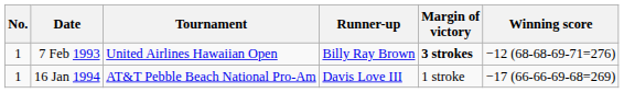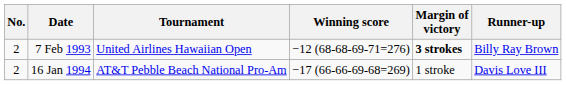 <table class="wikitable" style="font-size:95%;">
 <tr>
 <th>No.</th>
 <th>Date</th>
 <th>Tournament</th>
+<th>Winning score</th>
+<th>Margin of<br>victory</th>
 <th>Runner-up</th>
-<th>Margin of<br>victory</th>
-<th>Winning score</th>
 </tr>
 <tr>
-<td align=center>1</td>
+<td align=center>2</td>
 <td align=right>7 Feb <a href='#'>1993</a></td>
 <td><a href='#'>United Airlines Hawaiian Open</a></td>
+<td>−12 (68-68-69-71=276)</td>
+<td><strong>3 strokes</strong></td>
 <td> <a href='#'>Billy Ray Brown</a></td>
-<td><strong>3 strokes</strong></td>
-<td>−12 (68-68-69-71=276)</td>
 </tr>
 <tr>
-<td align=center>1</td>
+<td align=center>2</td>
 <td align=right>16 Jan <a href='#'>1994</a></td>
 <td><a href='#'>AT&T Pebble Beach National Pro-Am</a></td>
+<td>−17 (66-66-69-68=269)</td>
+<td>1 stroke</td>
 <td> <a href='#'>Davis Love III</a></td>
-<td>1 stroke</td>
-<td>−17 (66-66-69-68=269)</td>
 </tr>
 </table>
